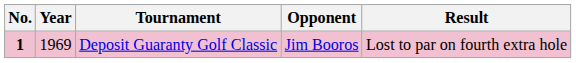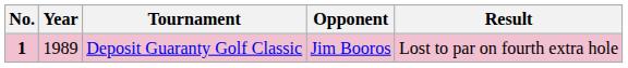 <table class="wikitable" style="font-size:95%;">
 <tr>
 <th>No.</th>
 <th>Year</th>
 <th>Tournament</th>
 <th>Opponent</th>
 <th>Result</th>
 </tr>
 <tr style="background:#F2C1D1;">
 <td align=center><strong>1</strong></td>
-<td>1969</td>
+<td>1989</td>
 <td><a href='#'>Deposit Guaranty Golf Classic</a></td>
 <td> <a href='#'>Jim Booros</a></td>
 <td>Lost to par on fourth extra hole</td>
 </tr>
 </table>
